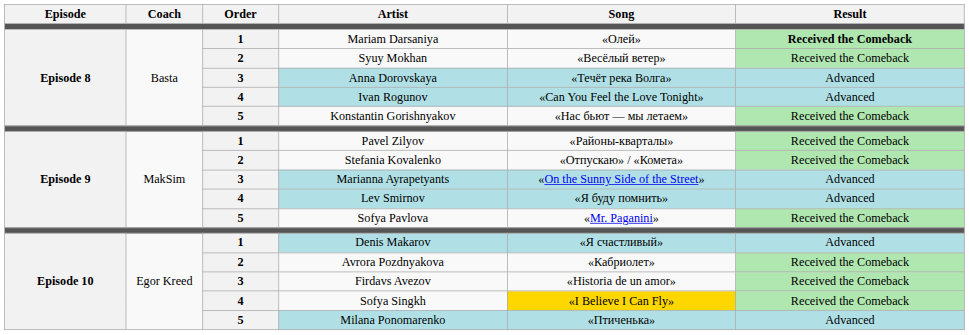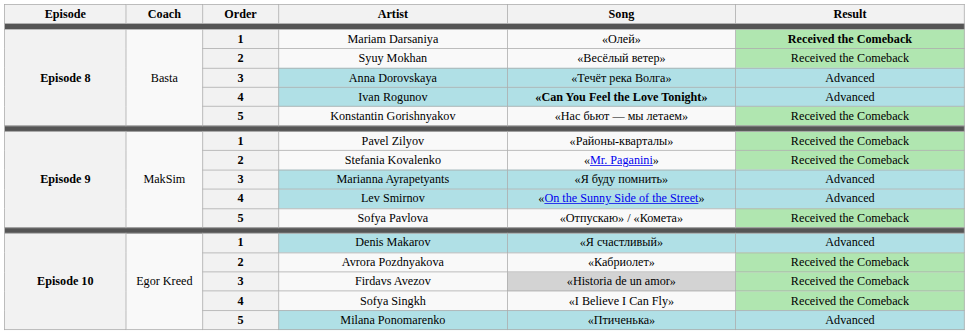 <table class="wikitable" style="text-align: center; width:100%;">
 <tr>
 <th style="width:08%;">Episode</th>
 <th style="width:05%;">Coach</th>
 <th style="width:05%;">Order</th>
 <th style="width:15%;">Artist</th>
 <th style="width:15%;">Song</th>
 <th style="width:15%;">Result</th>
 </tr>
 <tr>
 <td colspan=6 style="background:#555;"></td>
 </tr>
 <tr>
 <th rowspan=5>Episode 8<br><small></small></th>
 <td rowspan=5>Basta</td>
 <th>1</th>
 <td>Mariam Darsaniya</td>
 <td>«Олей»</td>
 <td style="background:#b0e6b0;"><strong>Received the Comeback</strong></td>
 </tr>
 <tr>
 <th>2</th>
 <td>Syuy Mokhan</td>
 <td>«Весёлый ветер»</td>
 <td style="background:#b0e6b0;">Received the Comeback</td>
 </tr>
 <tr>
 <th>3</th>
 <td style="background:#b0e0e6;">Anna Dorovskaya</td>
 <td style="background:#b0e0e6;">«Течёт река Волга»</td>
 <td style="background:#b0e0e6;">Advanced</td>
 </tr>
 <tr>
 <th>4</th>
 <td style="background:#b0e0e6;">Ivan Rogunov</td>
-<td style="background:#b0e0e6;">«Can You Feel the Love Tonight»</td>
+<td style="background:#b0e0e6;"><strong>«Can You Feel the Love Tonight»</strong></td>
 <td style="background:#b0e0e6;">Advanced</td>
 </tr>
 <tr>
 <th>5</th>
 <td>Konstantin Gorishnyakov</td>
 <td>«Нас бьют — мы летаем»</td>
 <td style="background:#b0e6b0;">Received the Comeback</td>
 </tr>
 <tr>
 <td colspan=6 style="background:#555;"></td>
 </tr>
 <tr>
 <th rowspan=5>Episode 9<br><small></small></th>
 <td rowspan=5>MakSim</td>
 <th>1</th>
 <td>Pavel Zilyov</td>
 <td>«Районы-кварталы»</td>
 <td style="background:#b0e6b0;">Received the Comeback</td>
 </tr>
 <tr>
 <th>2</th>
 <td>Stefania Kovalenko</td>
-<td>«Отпускаю» / «Комета»</td>
+<td>«<a href='#'>Mr. Paganini</a>»</td>
 <td style="background:#b0e6b0;">Received the Comeback</td>
 </tr>
 <tr>
 <th>3</th>
 <td style="background:#b0e0e6;">Marianna Ayrapetyants</td>
-<td style="background:#b0e0e6;">«<a href='#'>On the Sunny Side of the Street</a>»</td>
+<td style="background:#b0e0e6;">«Я буду помнить»</td>
 <td style="background:#b0e0e6;">Advanced</td>
 </tr>
 <tr>
 <th>4</th>
 <td style="background:#b0e0e6;">Lev Smirnov</td>
-<td style="background:#b0e0e6;">«Я буду помнить»</td>
+<td style="background:#b0e0e6;">«<a href='#'>On the Sunny Side of the Street</a>»</td>
 <td style="background:#b0e0e6;">Advanced</td>
 </tr>
 <tr>
 <th>5</th>
 <td>Sofya Pavlova</td>
-<td>«<a href='#'>Mr. Paganini</a>»</td>
+<td>«Отпускаю» / «Комета»</td>
 <td style="background:#b0e6b0;">Received the Comeback</td>
 </tr>
 <tr>
 <td colspan=6 style="background:#555;"></td>
 </tr>
 <tr>
 <th rowspan=5>Episode 10<br><small></small></th>
 <td rowspan=5>Egor Kreed</td>
 <th>1</th>
 <td style="background:#b0e0e6;">Denis Makarov</td>
 <td style="background:#b0e0e6;">«Я счастливый»</td>
 <td style="background:#b0e0e6;">Advanced</td>
 </tr>
 <tr>
 <th>2</th>
 <td>Avrora Pozdnyakova</td>
 <td>«Кабриолет»</td>
 <td style="background:#b0e6b0;">Received the Comeback</td>
 </tr>
 <tr>
 <th>3</th>
 <td>Firdavs Avezov</td>
-<td>«Historia de un amor»</td>
+<td style="background: lightgrey;">«Historia de un amor»</td>
 <td style="background:#b0e6b0;">Received the Comeback</td>
 </tr>
 <tr>
 <th>4</th>
 <td>Sofya Singkh</td>
-<td style="background: gold;">«I Believe I Can Fly»</td>
+<td>«I Believe I Can Fly»</td>
 <td style="background:#b0e6b0;">Received the Comeback</td>
 </tr>
 <tr>
 <th>5</th>
 <td style="background:#b0e0e6;">Milana Ponomarenko</td>
 <td style="background:#b0e0e6;">«Птиченька»</td>
 <td style="background:#b0e0e6;">Advanced</td>
 </tr>
 </table>
